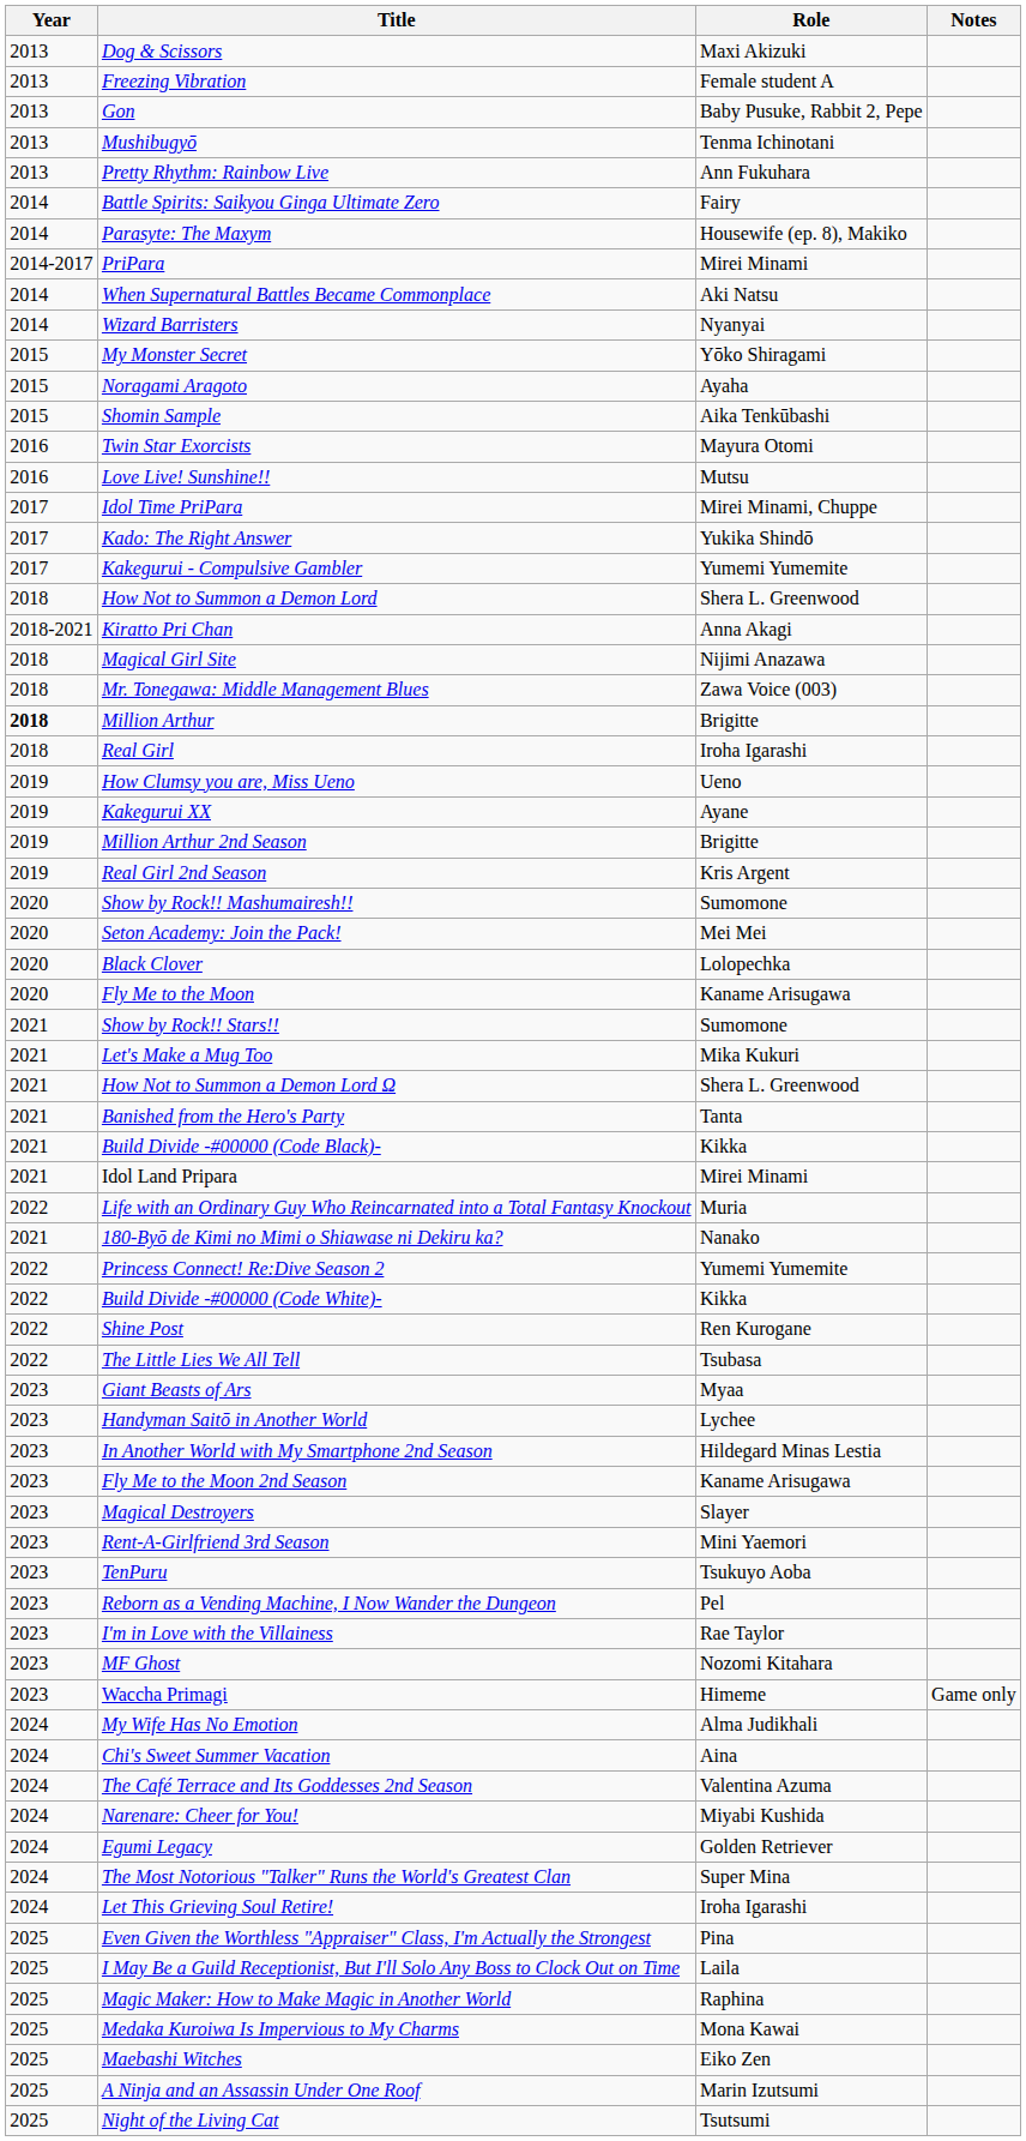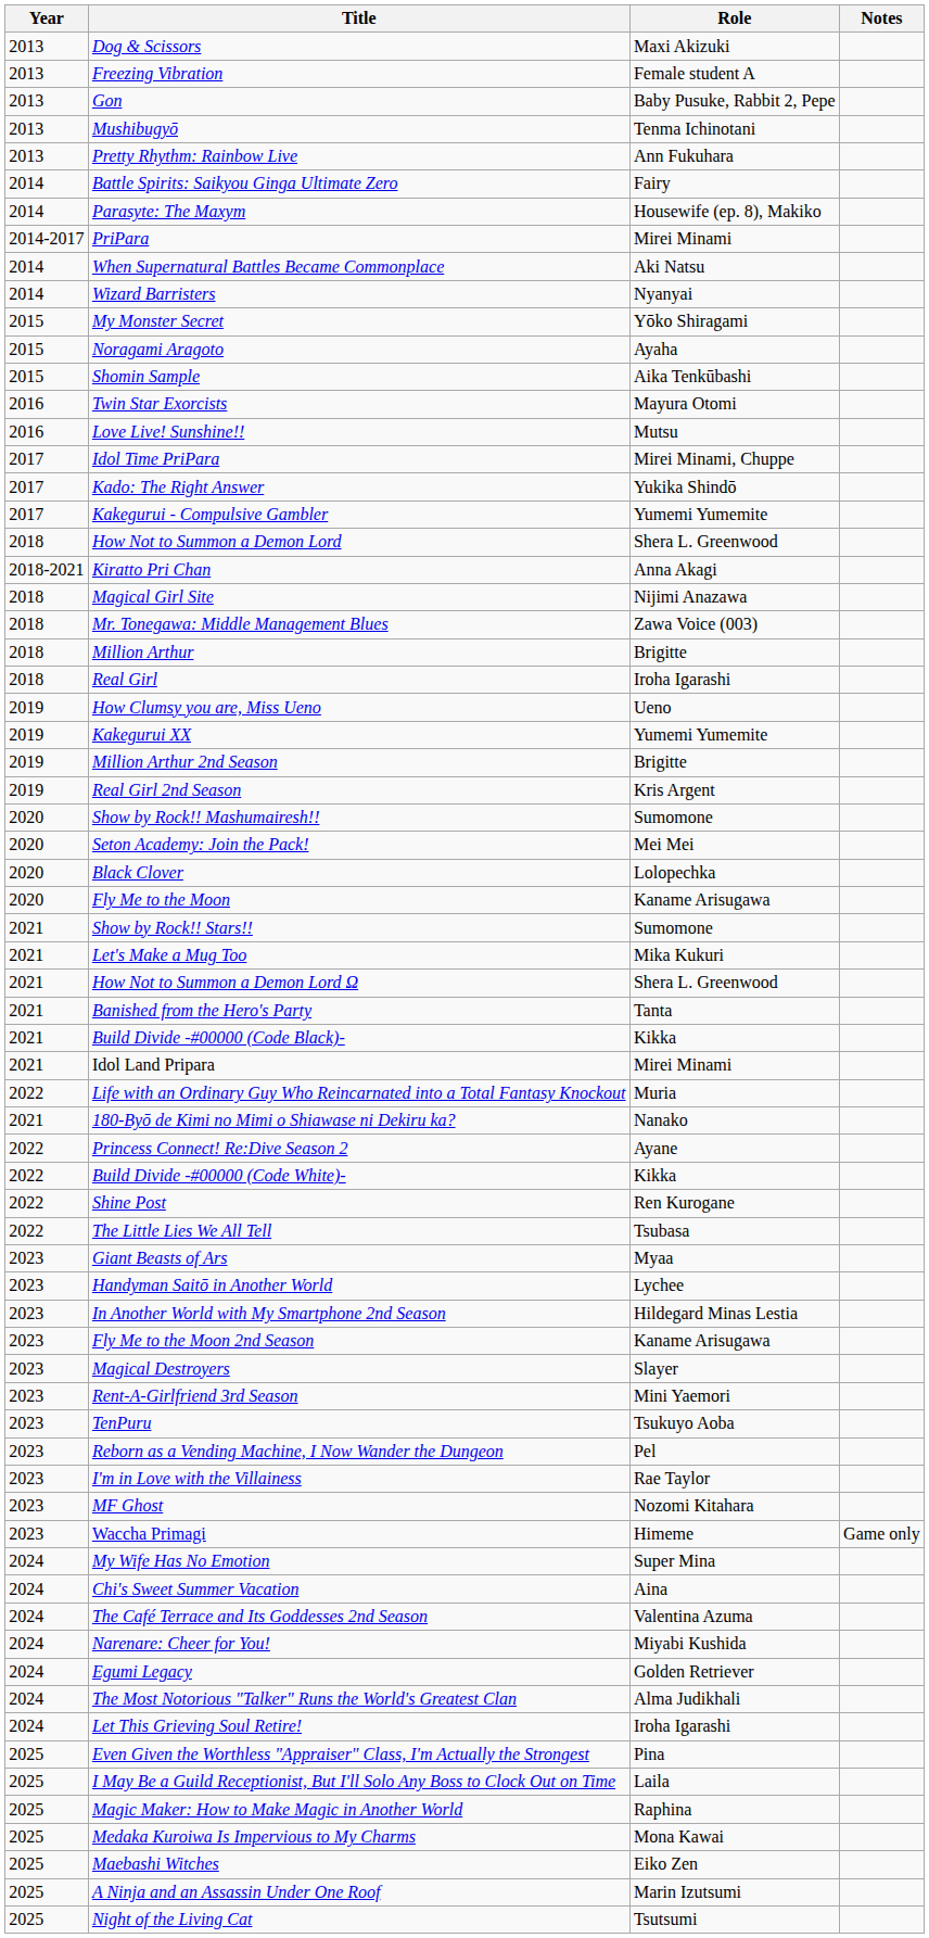 <table class="wikitable sortable">
 <tr>
 <th>Year</th>
 <th>Title</th>
 <th>Role</th>
 <th class="unsortable">Notes</th>
 </tr>
 <tr>
 <td>2013</td>
 <td><em><a href='#'>Dog & Scissors</a></em></td>
 <td>Maxi Akizuki</td>
 <td></td>
 </tr>
 <tr>
 <td>2013</td>
 <td><em><a href='#'>Freezing Vibration</a></em></td>
 <td>Female student A</td>
 <td></td>
 </tr>
 <tr>
 <td>2013</td>
 <td><em><a href='#'>Gon</a></em></td>
 <td>Baby Pusuke, Rabbit 2, Pepe</td>
 <td></td>
 </tr>
 <tr>
 <td>2013</td>
 <td><em><a href='#'>Mushibugyō</a></em></td>
 <td>Tenma Ichinotani</td>
 <td></td>
 </tr>
 <tr>
 <td>2013</td>
 <td><em><a href='#'>Pretty Rhythm: Rainbow Live</a></em></td>
 <td>Ann Fukuhara</td>
 <td></td>
 </tr>
 <tr>
 <td>2014</td>
 <td><em><a href='#'>Battle Spirits: Saikyou Ginga Ultimate Zero</a></em></td>
 <td>Fairy</td>
 <td></td>
 </tr>
 <tr>
 <td>2014</td>
 <td><em><a href='#'>Parasyte: The Maxym</a></em></td>
 <td>Housewife (ep. 8), Makiko</td>
 <td></td>
 </tr>
 <tr>
 <td>2014-2017</td>
 <td><em><a href='#'>PriPara</a></em></td>
 <td>Mirei Minami</td>
 <td></td>
 </tr>
 <tr>
 <td>2014</td>
 <td><em><a href='#'>When Supernatural Battles Became Commonplace</a></em></td>
 <td>Aki Natsu</td>
 <td></td>
 </tr>
 <tr>
 <td>2014</td>
 <td><em><a href='#'>Wizard Barristers</a></em></td>
 <td>Nyanyai</td>
 <td></td>
 </tr>
 <tr>
 <td>2015</td>
 <td><em><a href='#'>My Monster Secret</a></em></td>
 <td>Yōko Shiragami</td>
 <td></td>
 </tr>
 <tr>
 <td>2015</td>
 <td><em><a href='#'>Noragami Aragoto</a></em></td>
 <td>Ayaha</td>
 <td></td>
 </tr>
 <tr>
 <td>2015</td>
 <td><em><a href='#'>Shomin Sample</a></em></td>
 <td>Aika Tenkūbashi</td>
 <td></td>
 </tr>
 <tr>
 <td>2016</td>
 <td><em><a href='#'>Twin Star Exorcists</a></em></td>
 <td>Mayura Otomi</td>
 <td></td>
 </tr>
 <tr>
 <td>2016</td>
 <td><em><a href='#'>Love Live! Sunshine!!</a></em></td>
 <td>Mutsu</td>
 <td></td>
 </tr>
 <tr>
 <td>2017</td>
 <td><em><a href='#'>Idol Time PriPara</a></em></td>
 <td>Mirei Minami, Chuppe</td>
 <td></td>
 </tr>
 <tr>
 <td>2017</td>
 <td><em><a href='#'>Kado: The Right Answer</a></em></td>
 <td>Yukika Shindō</td>
 <td></td>
 </tr>
 <tr>
 <td>2017</td>
 <td><em><a href='#'>Kakegurui - Compulsive Gambler</a></em></td>
 <td>Yumemi Yumemite</td>
 <td></td>
 </tr>
 <tr>
 <td>2018</td>
 <td><em><a href='#'>How Not to Summon a Demon Lord</a></em></td>
 <td>Shera L. Greenwood</td>
 <td></td>
 </tr>
 <tr>
 <td>2018-2021</td>
 <td><em><a href='#'>Kiratto Pri Chan</a></em></td>
 <td>Anna Akagi</td>
 <td></td>
 </tr>
 <tr>
 <td>2018</td>
 <td><em><a href='#'>Magical Girl Site</a></em></td>
 <td>Nijimi Anazawa</td>
 <td></td>
 </tr>
 <tr>
 <td>2018</td>
 <td><em><a href='#'>Mr. Tonegawa: Middle Management Blues</a></em></td>
 <td>Zawa Voice (003)</td>
 <td></td>
 </tr>
 <tr>
-<td><strong>2018</strong></td>
+<td>2018</td>
 <td><em><a href='#'>Million Arthur</a></em></td>
 <td>Brigitte</td>
 <td></td>
 </tr>
 <tr>
 <td>2018</td>
 <td><em><a href='#'>Real Girl</a></em></td>
 <td>Iroha Igarashi</td>
 <td></td>
 </tr>
 <tr>
 <td>2019</td>
 <td><em><a href='#'>How Clumsy you are, Miss Ueno</a></em></td>
 <td>Ueno</td>
 <td></td>
 </tr>
 <tr>
 <td>2019</td>
 <td><em><a href='#'>Kakegurui XX</a></em></td>
-<td>Ayane</td>
+<td>Yumemi Yumemite</td>
 <td></td>
 </tr>
 <tr>
 <td>2019</td>
 <td><em><a href='#'>Million Arthur 2nd Season</a></em></td>
 <td>Brigitte</td>
 <td></td>
 </tr>
 <tr>
 <td>2019</td>
 <td><em><a href='#'>Real Girl 2nd Season</a></em></td>
 <td>Kris Argent</td>
 <td></td>
 </tr>
 <tr>
 <td>2020</td>
 <td><em><a href='#'>Show by Rock!! Mashumairesh!!</a></em></td>
 <td>Sumomone</td>
 <td></td>
 </tr>
 <tr>
 <td>2020</td>
 <td><em><a href='#'>Seton Academy: Join the Pack!</a></em></td>
 <td>Mei Mei</td>
 <td></td>
 </tr>
 <tr>
 <td>2020</td>
 <td><em><a href='#'>Black Clover</a></em></td>
 <td>Lolopechka</td>
 <td></td>
 </tr>
 <tr>
 <td>2020</td>
 <td><em><a href='#'>Fly Me to the Moon</a></em></td>
 <td>Kaname Arisugawa</td>
 <td></td>
 </tr>
 <tr>
 <td>2021</td>
 <td><em><a href='#'>Show by Rock!! Stars!!</a></em></td>
 <td>Sumomone</td>
 <td></td>
 </tr>
 <tr>
 <td>2021</td>
 <td><em><a href='#'>Let's Make a Mug Too</a></em></td>
 <td>Mika Kukuri</td>
 <td></td>
 </tr>
 <tr>
 <td>2021</td>
 <td><em><a href='#'>How Not to Summon a Demon Lord Ω</a></em></td>
 <td>Shera L. Greenwood</td>
 <td></td>
 </tr>
 <tr>
 <td>2021</td>
 <td><em><a href='#'>Banished from the Hero's Party</a></em></td>
 <td>Tanta</td>
 <td></td>
 </tr>
 <tr>
 <td>2021</td>
 <td><em><a href='#'>Build Divide -#00000 (Code Black)-</a></em></td>
 <td>Kikka</td>
 <td></td>
 </tr>
 <tr>
 <td>2021</td>
 <td>Idol Land Pripara</td>
 <td>Mirei Minami</td>
 <td></td>
 </tr>
 <tr>
 <td>2022</td>
 <td><em><a href='#'>Life with an Ordinary Guy Who Reincarnated into a Total Fantasy Knockout</a></em></td>
 <td>Muria</td>
 <td></td>
 </tr>
 <tr>
 <td>2021</td>
 <td><em><a href='#'>180-Byō de Kimi no Mimi o Shiawase ni Dekiru ka?</a></em></td>
 <td>Nanako</td>
 <td></td>
 </tr>
 <tr>
 <td>2022</td>
 <td><em><a href='#'>Princess Connect! Re:Dive Season 2</a></em></td>
-<td>Yumemi Yumemite</td>
+<td>Ayane</td>
 <td></td>
 </tr>
 <tr>
 <td>2022</td>
 <td><em><a href='#'>Build Divide -#00000 (Code White)-</a></em></td>
 <td>Kikka</td>
 <td></td>
 </tr>
 <tr>
 <td>2022</td>
 <td><em><a href='#'>Shine Post</a></em></td>
 <td>Ren Kurogane</td>
 <td></td>
 </tr>
 <tr>
 <td>2022</td>
 <td><em><a href='#'>The Little Lies We All Tell</a></em></td>
 <td>Tsubasa</td>
 <td></td>
 </tr>
 <tr>
 <td>2023</td>
 <td><em><a href='#'>Giant Beasts of Ars</a></em></td>
 <td>Myaa</td>
 <td></td>
 </tr>
 <tr>
 <td>2023</td>
 <td><em><a href='#'>Handyman Saitō in Another World</a></em></td>
 <td>Lychee</td>
 <td></td>
 </tr>
 <tr>
 <td>2023</td>
 <td><em><a href='#'>In Another World with My Smartphone 2nd Season</a></em></td>
 <td>Hildegard Minas Lestia</td>
 <td></td>
 </tr>
 <tr>
 <td>2023</td>
 <td><em><a href='#'>Fly Me to the Moon 2nd Season</a></em></td>
 <td>Kaname Arisugawa</td>
 <td></td>
 </tr>
 <tr>
 <td>2023</td>
 <td><em><a href='#'>Magical Destroyers</a></em></td>
 <td>Slayer</td>
 <td></td>
 </tr>
 <tr>
 <td>2023</td>
 <td><em><a href='#'>Rent-A-Girlfriend 3rd Season</a></em></td>
 <td>Mini Yaemori</td>
 <td></td>
 </tr>
 <tr>
 <td>2023</td>
 <td><em><a href='#'>TenPuru</a></em></td>
 <td>Tsukuyo Aoba</td>
 <td></td>
 </tr>
 <tr>
 <td>2023</td>
 <td><em><a href='#'>Reborn as a Vending Machine, I Now Wander the Dungeon</a></em></td>
 <td>Pel</td>
 <td></td>
 </tr>
 <tr>
 <td>2023</td>
 <td><em><a href='#'>I'm in Love with the Villainess</a></em></td>
 <td>Rae Taylor</td>
 <td></td>
 </tr>
 <tr>
 <td>2023</td>
 <td><em><a href='#'>MF Ghost</a></em></td>
 <td>Nozomi Kitahara</td>
 <td></td>
 </tr>
 <tr>
 <td>2023</td>
 <td><a href='#'>Waccha Primagi</a></td>
 <td>Himeme</td>
 <td>Game only</td>
 </tr>
 <tr>
 <td>2024</td>
 <td><em><a href='#'>My Wife Has No Emotion</a></em></td>
-<td>Alma Judikhali</td>
+<td>Super Mina</td>
 <td></td>
 </tr>
 <tr>
 <td>2024</td>
 <td><em><a href='#'>Chi's Sweet Summer Vacation</a></em></td>
 <td>Aina</td>
 <td></td>
 </tr>
 <tr>
 <td>2024</td>
 <td><em><a href='#'>The Café Terrace and Its Goddesses 2nd Season</a></em></td>
 <td>Valentina Azuma</td>
 <td></td>
 </tr>
 <tr>
 <td>2024</td>
 <td><em><a href='#'>Narenare: Cheer for You!</a></em></td>
 <td>Miyabi Kushida</td>
 <td></td>
 </tr>
 <tr>
 <td>2024</td>
 <td><em><a href='#'>Egumi Legacy</a></em></td>
 <td>Golden Retriever</td>
 <td></td>
 </tr>
 <tr>
 <td>2024</td>
 <td><em><a href='#'>The Most Notorious "Talker" Runs the World's Greatest Clan</a></em></td>
-<td>Super Mina</td>
+<td>Alma Judikhali</td>
 <td></td>
 </tr>
 <tr>
 <td>2024</td>
 <td><em><a href='#'>Let This Grieving Soul Retire!</a></em></td>
 <td>Iroha Igarashi</td>
 <td></td>
 </tr>
 <tr>
 <td>2025</td>
 <td><em><a href='#'>Even Given the Worthless "Appraiser" Class, I'm Actually the Strongest</a></em></td>
 <td>Pina</td>
 <td></td>
 </tr>
 <tr>
 <td>2025</td>
 <td><em><a href='#'>I May Be a Guild Receptionist, But I'll Solo Any Boss to Clock Out on Time</a></em></td>
 <td>Laila</td>
 <td></td>
 </tr>
 <tr>
 <td>2025</td>
 <td><em><a href='#'>Magic Maker: How to Make Magic in Another World</a></em></td>
 <td>Raphina</td>
 <td></td>
 </tr>
 <tr>
 <td>2025</td>
 <td><em><a href='#'>Medaka Kuroiwa Is Impervious to My Charms</a></em></td>
 <td>Mona Kawai</td>
 <td></td>
 </tr>
 <tr>
 <td>2025</td>
 <td><em><a href='#'>Maebashi Witches</a></em></td>
 <td>Eiko Zen</td>
 <td></td>
 </tr>
 <tr>
 <td>2025</td>
 <td><em><a href='#'>A Ninja and an Assassin Under One Roof</a></em></td>
 <td>Marin Izutsumi</td>
 <td></td>
 </tr>
 <tr>
 <td>2025</td>
 <td><em><a href='#'>Night of the Living Cat</a></em></td>
 <td>Tsutsumi</td>
 <td></td>
 </tr>
 </table>
